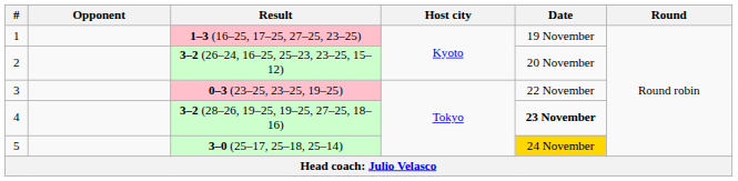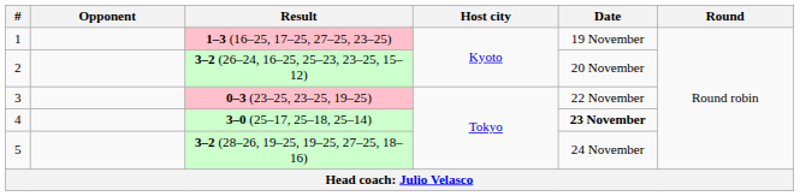 <table class="wikitable" style="text-align: center;font-size:90%;">
 <tr>
 <th width=20>#</th>
 <th width=160>Opponent</th>
 <th width=240>Result</th>
 <th width=150>Host city</th>
 <th width=100>Date</th>
 <th width=140>Round</th>
 </tr>
 <tr>
 <td>1</td>
 <td align=left></td>
 <td bgcolor=pink><strong>1–3</strong> (16–25, 17–25, 27–25, 23–25)</td>
 <td rowspan=2> <a href='#'>Kyoto</a></td>
 <td>19 November</td>
 <td rowspan=5>Round robin</td>
 </tr>
 <tr>
 <td>2</td>
 <td align=left></td>
 <td bgcolor=ccffcc><strong>3–2</strong> (26–24, 16–25, 25–23, 23–25, 15–12)</td>
 <td>20 November</td>
 </tr>
 <tr>
 <td>3</td>
 <td align=left></td>
 <td bgcolor=pink><strong>0–3</strong> (23–25, 23–25, 19–25)</td>
 <td rowspan=3> <a href='#'>Tokyo</a></td>
 <td>22 November</td>
 </tr>
 <tr>
 <td>4</td>
 <td align=left></td>
-<td bgcolor=ccffcc><strong>3–2</strong> (28–26, 19–25, 19–25, 27–25, 18–16)</td>
+<td bgcolor=ccffcc><strong>3–0</strong> (25–17, 25–18, 25–14)</td>
 <td><strong>23 November</strong></td>
 </tr>
 <tr>
 <td>5</td>
 <td align=left></td>
-<td bgcolor=ccffcc><strong>3–0</strong> (25–17, 25–18, 25–14)</td>
-<td style="background: gold;">24 November</td>
+<td bgcolor=ccffcc><strong>3–2</strong> (28–26, 19–25, 19–25, 27–25, 18–16)</td>
+<td>24 November</td>
 </tr>
 <tr>
 <th colspan=6>Head coach:  <a href='#'>Julio Velasco</a></th>
 </tr>
 </table>
